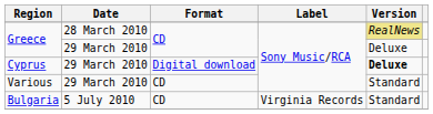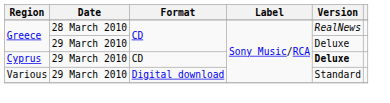 <table class=wikitable>
 <tr>
 <th scope="col">Region</th>
 <th scope="col">Date</th>
 <th scope="col">Format</th>
 <th scope="col">Label</th>
 <th scope="col">Version</th>
 <th scope="col"></th>
 </tr>
 <tr>
 </tr>
 <tr>
 <td rowspan="2"><a href='#'>Greece</a></td>
 <td>28 March 2010</td>
 <td rowspan="2"><a href='#'>CD</a></td>
 <td rowspan="4"><a href='#'>Sony Music</a>/<a href='#'>RCA</a></td>
-<td style="background: khaki;"><em>RealNews</em></td>
+<td><em>RealNews</em></td>
 <td></td>
 </tr>
 <tr>
 <td>29 March 2010</td>
 <td>Deluxe</td>
 <td></td>
 </tr>
 <tr>
 <td><a href='#'>Cyprus</a></td>
 <td>29 March 2010</td>
-<td><a href='#'>Digital download</a></td>
+<td>CD</td>
 <td><strong>Deluxe</strong></td>
 <td></td>
 </tr>
 <tr>
 <td>Various</td>
 <td>29 March 2010</td>
-<td>CD</td>
-<td>Standard</td>
-<td></td>
-</tr>
-<tr>
-<td><a href='#'>Bulgaria</a></td>
-<td>5 July 2010</td>
-<td>CD</td>
-<td>Virginia Records</td>
+<td><a href='#'>Digital download</a></td>
 <td>Standard</td>
 <td></td>
 </tr>
 <tr>
 </tr>
 </table>
